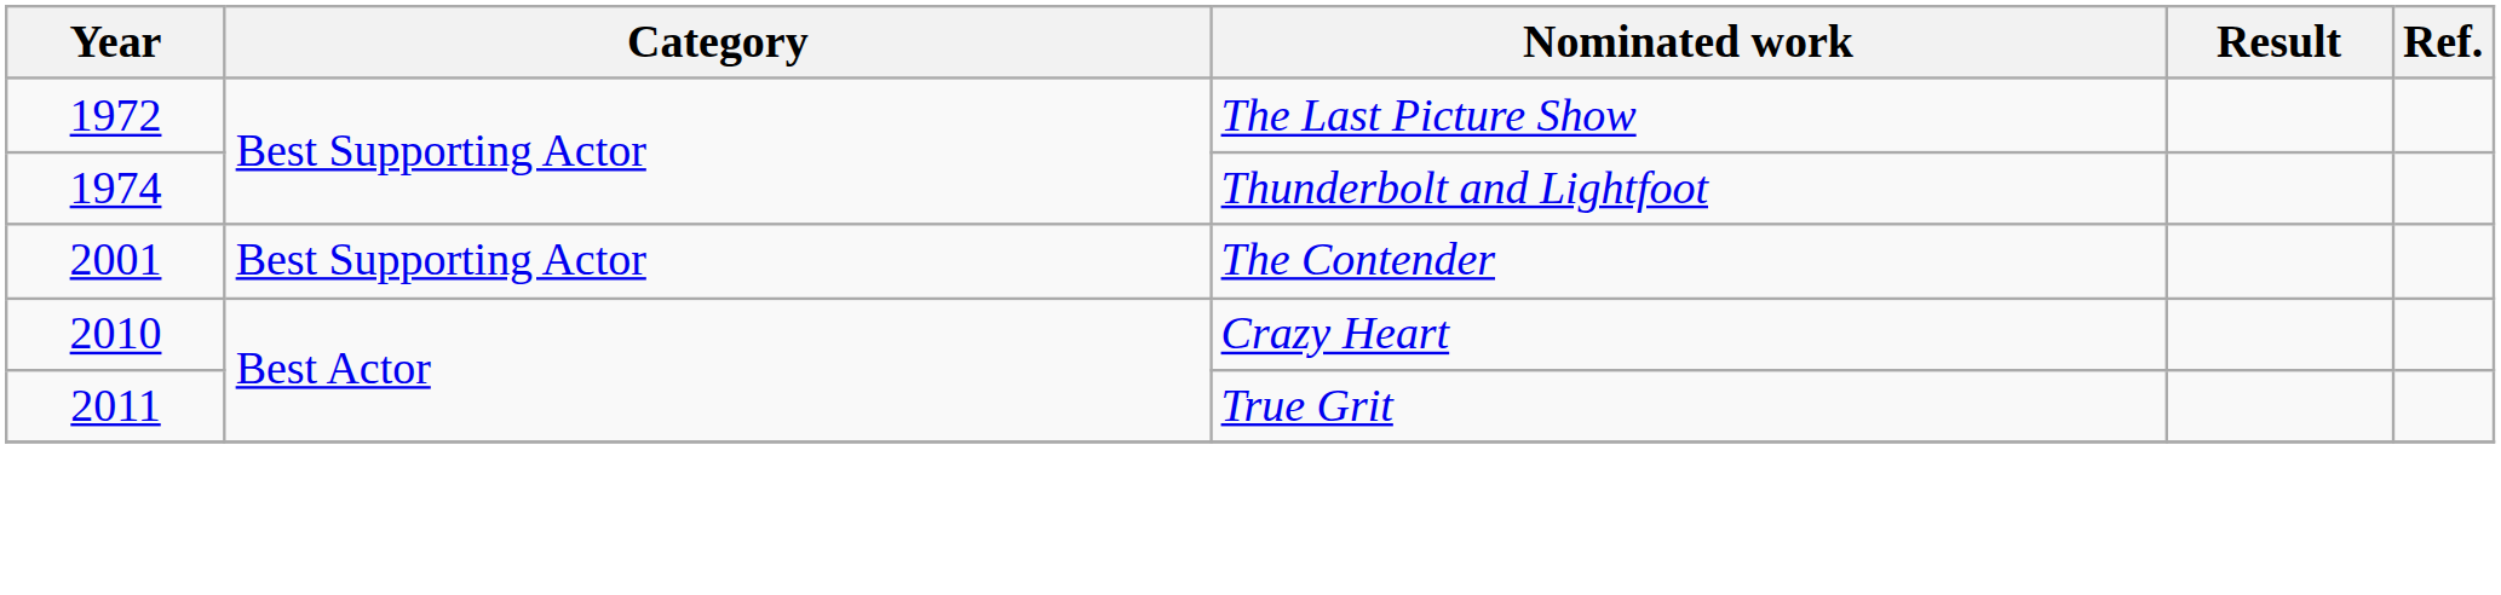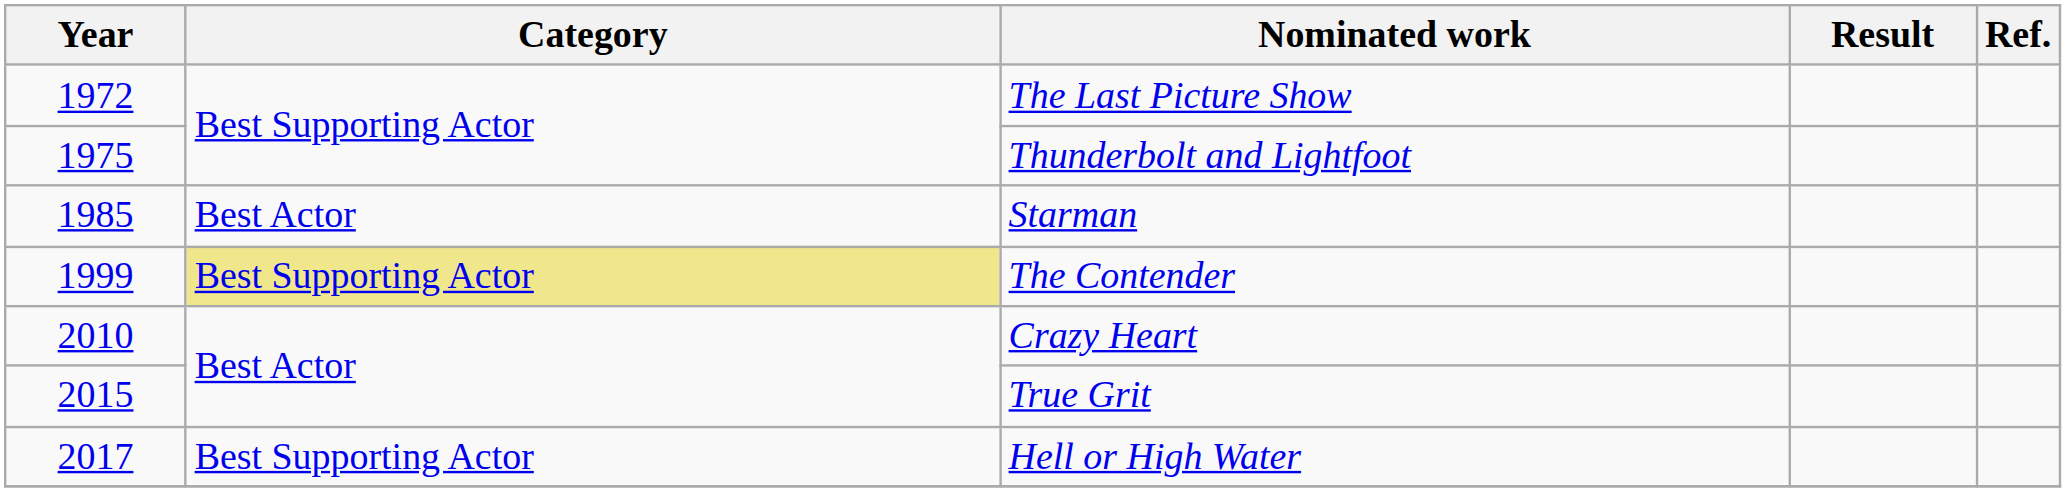 <table class=wikitable>
 <tr>
 <th scope="col" style="width:5em;">Year</th>
 <th scope="col" style="width:26em;">Category</th>
 <th scope="col" style="width:25em;">Nominated work</th>
 <th scope="col" style="width:5em;">Result</th>
 <th>Ref.</th>
 </tr>
 <tr>
 <td style="text-align:center;"><a href='#'>1972</a></td>
 <td rowspan=2><a href='#'>Best Supporting Actor</a></td>
 <td><em><a href='#'>The Last Picture Show</a></em></td>
 <td></td>
 <td></td>
 </tr>
 <tr>
-<td style="text-align:center;"><a href='#'>1974</a></td>
+<td style="text-align:center;"><a href='#'>1975</a></td>
 <td><em><a href='#'>Thunderbolt and Lightfoot</a></em></td>
 <td></td>
 <td></td>
 </tr>
 <tr>
-<td style="text-align:center;"><a href='#'>2001</a></td>
-<td><a href='#'>Best Supporting Actor</a></td>
+<td style="text-align:center;"><a href='#'>1985</a></td>
+<td><a href='#'>Best Actor</a></td>
+<td><em><a href='#'>Starman</a></em></td>
+<td></td>
+<td></td>
+</tr>
+<tr>
+<td style="text-align:center;"><a href='#'>1999</a></td>
+<td style="background: khaki;"><a href='#'>Best Supporting Actor</a></td>
 <td><em><a href='#'>The Contender</a></em></td>
 <td></td>
 <td></td>
 </tr>
 <tr>
 <td style="text-align:center;"><a href='#'>2010</a></td>
 <td rowspan=2><a href='#'>Best Actor</a></td>
 <td><em><a href='#'>Crazy Heart</a></em></td>
 <td></td>
 <td></td>
 </tr>
 <tr>
-<td style="text-align:center;"><a href='#'>2011</a></td>
+<td style="text-align:center;"><a href='#'>2015</a></td>
 <td><em><a href='#'>True Grit</a></em></td>
+<td></td>
+<td></td>
+</tr>
+<tr>
+<td style="text-align:center;"><a href='#'>2017</a></td>
+<td><a href='#'>Best Supporting Actor</a></td>
+<td><em><a href='#'>Hell or High Water</a></em></td>
 <td></td>
 <td></td>
 </tr>
 <tr>
 </tr>
 </table>
